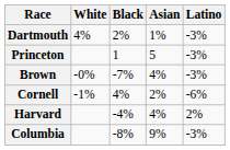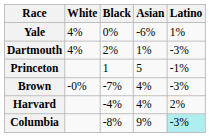 <table class="wikitable sortable">
 <tr>
 <th>Race</th>
 <th>White</th>
 <th>Black</th>
 <th>Asian</th>
 <th>Latino</th>
+</tr>
+<tr>
+<th>Yale</th>
+<td>4%</td>
+<td>0%</td>
+<td>-6%</td>
+<td>1%</td>
 </tr>
 <tr>
 <th>Dartmouth</th>
 <td>4%</td>
 <td>2%</td>
 <td>1%</td>
 <td>-3%</td>
 </tr>
 <tr>
 <th>Princeton</th>
 <td></td>
 <td>1</td>
 <td>5</td>
-<td>-3%</td>
+<td>-1%</td>
 </tr>
 <tr>
 <th>Brown</th>
 <td>-0%</td>
 <td>-7%</td>
 <td>4%</td>
 <td>-3%</td>
-</tr>
-<tr>
-<th>Cornell</th>
-<td>-1%</td>
-<td>4%</td>
-<td>2%</td>
-<td>-6%</td>
 </tr>
 <tr>
 <th>Harvard</th>
 <td></td>
 <td>-4%</td>
 <td>4%</td>
 <td>2%</td>
 </tr>
 <tr>
 <th>Columbia</th>
 <td></td>
 <td>-8%</td>
 <td>9%</td>
-<td>-3%</td>
+<td style="background: paleturquoise;">-3%</td>
 </tr>
 </table>
